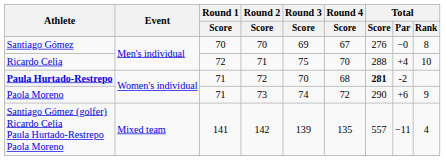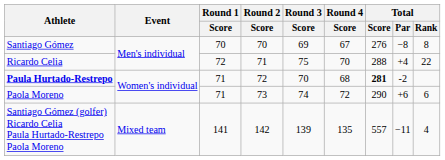 <table class=wikitable style=font-size:90%;text-align:center>
 <tr>
 <th rowspan=2>Athlete</th>
 <th rowspan=2>Event</th>
 <th>Round 1</th>
 <th>Round 2</th>
 <th>Round 3</th>
 <th>Round 4</th>
 <th colspan=3>Total</th>
 </tr>
 <tr style=font-size:95%>
 <th>Score</th>
 <th>Score</th>
 <th>Score</th>
 <th>Score</th>
 <th>Score</th>
 <th>Par</th>
 <th>Rank</th>
 </tr>
 <tr>
 <td style="text-align:left"><a href='#'>Santiago Gómez</a></td>
 <td style="text-align:left" rowspan=2><a href='#'>Men's individual</a></td>
 <td>70</td>
 <td>70</td>
 <td>69</td>
 <td>67</td>
 <td>276</td>
-<td>−0</td>
+<td>−8</td>
 <td>8</td>
 </tr>
 <tr>
 <td style="text-align:left"><a href='#'>Ricardo Celia</a></td>
 <td>72</td>
 <td>71</td>
 <td>75</td>
 <td>70</td>
 <td>288</td>
 <td>+4</td>
-<td>10</td>
+<td>22</td>
 </tr>
 <tr>
 <td style="text-align:left"><strong><a href='#'>Paula Hurtado-Restrepo</a></strong></td>
 <td style="text-align:left" rowspan=2><a href='#'>Women's individual</a></td>
 <td>71</td>
 <td>72</td>
 <td>70</td>
 <td>68</td>
 <td><strong>281</strong></td>
 <td>-2</td>
 <td></td>
 </tr>
 <tr>
 <td style="text-align:left"><a href='#'>Paola Moreno</a></td>
 <td>71</td>
 <td>73</td>
 <td>74</td>
 <td>72</td>
 <td>290</td>
 <td>+6</td>
-<td>9</td>
+<td>6</td>
 </tr>
 <tr>
 <td style="text-align:left"><a href='#'>Santiago Gómez (golfer)</a><br><a href='#'>Ricardo Celia</a><br><a href='#'>Paula Hurtado-Restrepo</a><br><a href='#'>Paola Moreno</a></td>
 <td style="text-align:left"><a href='#'>Mixed team</a></td>
 <td>141</td>
 <td>142</td>
 <td>139</td>
 <td>135</td>
 <td>557</td>
 <td>−11</td>
 <td>4</td>
 </tr>
 </table>
